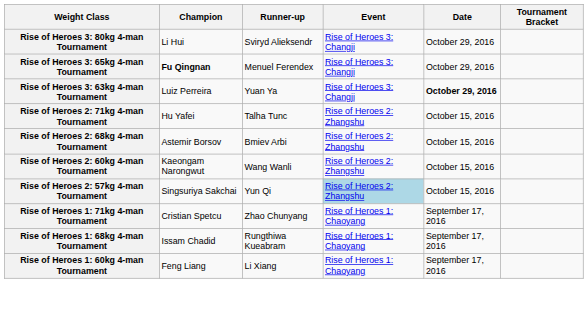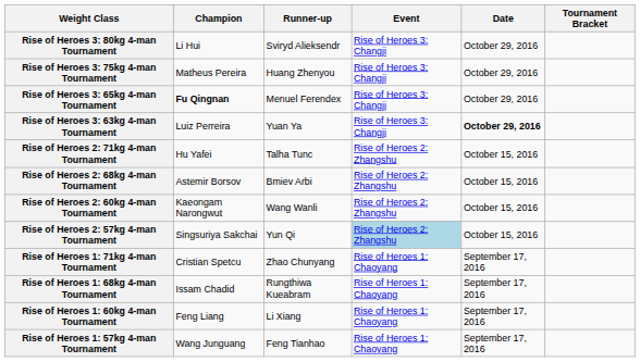 <table class="wikitable" style="width:95%; font-size:80%;">
 <tr>
 <th>Weight Class</th>
 <th>Champion</th>
 <th>Runner-up</th>
 <th>Event</th>
 <th>Date</th>
 <th>Tournament Bracket</th>
 </tr>
 <tr>
 <th><strong>Rise of Heroes 3: 80kg 4-man Tournament </strong></th>
 <td> Li Hui</td>
 <td> Sviryd Alieksendr</td>
+<td><a href='#'>Rise of Heroes 3: Changji</a></td>
+<td>October 29, 2016</td>
+<td></td>
+</tr>
+<tr>
+<th><strong>Rise of Heroes 3: 75kg 4-man Tournament </strong></th>
+<td> Matheus Pereira</td>
+<td> Huang Zhenyou</td>
 <td><a href='#'>Rise of Heroes 3: Changji</a></td>
 <td>October 29, 2016</td>
 <td></td>
 </tr>
 <tr>
 <th><strong>Rise of Heroes 3: 65kg 4-man Tournament </strong></th>
 <td><strong> Fu Qingnan</strong></td>
 <td> Menuel Ferendex</td>
 <td><a href='#'>Rise of Heroes 3: Changji</a></td>
 <td>October 29, 2016</td>
 <td></td>
 </tr>
 <tr>
 <th><strong>Rise of Heroes 3: 63kg 4-man Tournament </strong></th>
 <td> Luiz Perreira</td>
 <td> Yuan Ya</td>
 <td><a href='#'>Rise of Heroes 3: Changji</a></td>
 <td><strong>October 29, 2016</strong></td>
 <td></td>
 </tr>
 <tr>
 <th><strong>Rise of Heroes 2: 71kg 4-man Tournament </strong></th>
 <td> Hu Yafei</td>
 <td> Talha Tunc</td>
 <td><a href='#'>Rise of Heroes 2: Zhangshu</a></td>
 <td>October 15, 2016</td>
 <td></td>
 </tr>
 <tr>
 <th><strong>Rise of Heroes 2: 68kg 4-man Tournament </strong></th>
 <td> Astemir Borsov</td>
 <td> Bmiev Arbi</td>
 <td><a href='#'>Rise of Heroes 2: Zhangshu</a></td>
 <td>October 15, 2016</td>
 <td></td>
 </tr>
 <tr>
 <th><strong>Rise of Heroes 2: 60kg 4-man Tournament </strong></th>
 <td> Kaeongam Narongwut</td>
 <td> Wang Wanli</td>
 <td><a href='#'>Rise of Heroes 2: Zhangshu</a></td>
 <td>October 15, 2016</td>
 <td></td>
 </tr>
 <tr>
 <th><strong>Rise of Heroes 2: 57kg 4-man Tournament </strong></th>
 <td> Singsuriya Sakchai</td>
 <td> Yun Qi</td>
 <td style="background: lightblue;"><a href='#'>Rise of Heroes 2: Zhangshu</a></td>
 <td>October 15, 2016</td>
 <td></td>
 </tr>
 <tr>
 <th><strong>Rise of Heroes 1: 71kg 4-man Tournament </strong></th>
 <td> Cristian Spetcu</td>
 <td> Zhao Chunyang</td>
 <td><a href='#'>Rise of Heroes 1: Chaoyang</a></td>
 <td>September 17, 2016</td>
 <td></td>
 </tr>
 <tr>
 <th><strong>Rise of Heroes 1: 68kg 4-man Tournament </strong></th>
 <td> Issam Chadid</td>
 <td> Rungthiwa Kueabram</td>
 <td><a href='#'>Rise of Heroes 1: Chaoyang</a></td>
 <td>September 17, 2016</td>
 <td></td>
 </tr>
 <tr>
 <th><strong>Rise of Heroes 1: 60kg 4-man Tournament </strong></th>
 <td> Feng Liang</td>
 <td> Li Xiang</td>
 <td><a href='#'>Rise of Heroes 1: Chaoyang</a></td>
 <td>September 17, 2016</td>
 <td></td>
 </tr>
+<tr>
+<th><strong>Rise of Heroes 1: 57kg 4-man Tournament </strong></th>
+<td> Wang Junguang</td>
+<td> Feng Tianhao</td>
+<td><a href='#'>Rise of Heroes 1: Chaoyang</a></td>
+<td>September 17, 2016</td>
+<td></td>
+</tr>
 </table>
